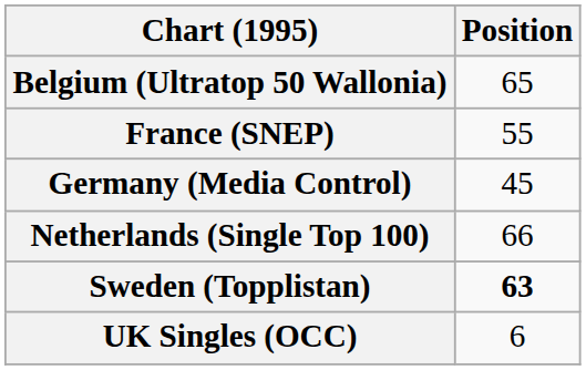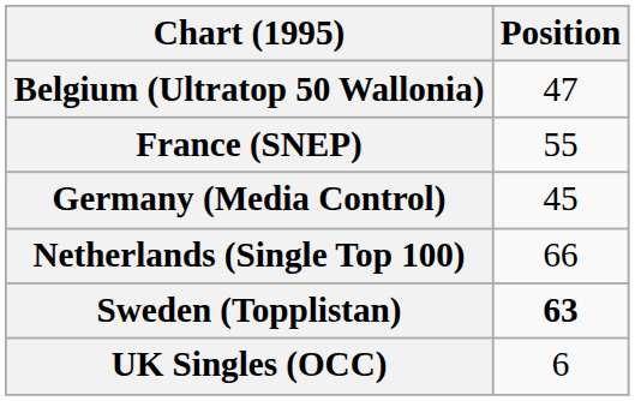 <table class="wikitable sortable plainrowheaders" style="text-align:center">
 <tr>
 <th scope="col">Chart (1995)</th>
 <th scope="col">Position</th>
 </tr>
 <tr>
 <th scope="row">Belgium (Ultratop 50 Wallonia)</th>
-<td>65</td>
+<td>47</td>
 </tr>
 <tr>
 <th scope="row">France (SNEP)</th>
 <td>55</td>
 </tr>
 <tr>
 <th scope="row">Germany (Media Control)</th>
 <td>45</td>
 </tr>
 <tr>
 <th scope="row">Netherlands (Single Top 100)</th>
 <td>66</td>
 </tr>
 <tr>
 <th scope="row">Sweden (Topplistan)</th>
 <td><strong>63</strong></td>
 </tr>
 <tr>
 <th scope="row">UK Singles (OCC)</th>
 <td>6</td>
 </tr>
 </table>
